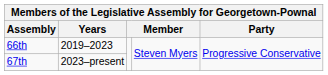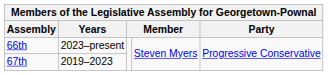 <table class="wikitable" align=centre>
 <tr>
 <th colspan=5>Members of the Legislative Assembly for Georgetown-Pownal</th>
 </tr>
 <tr>
 <th>Assembly</th>
 <th>Years</th>
 <th colspan="2">Member</th>
 <th>Party</th>
 </tr>
 <tr>
 <td><a href='#'>66th</a></td>
-<td>2019–2023</td>
+<td>2023–present</td>
 <td rowspan=2 ></td>
 <td rowspan=2><a href='#'>Steven Myers</a></td>
 <td rowspan=2><a href='#'>Progressive Conservative</a></td>
 </tr>
 <tr>
 <td><a href='#'>67th</a></td>
-<td>2023–present</td>
+<td>2019–2023</td>
 </tr>
 </table>
